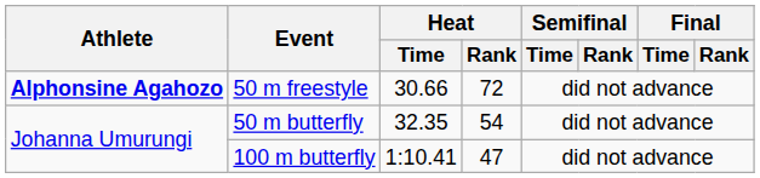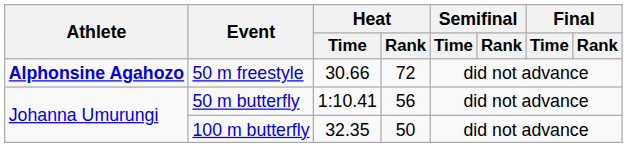 <table class=wikitable style="font-size:90%">
 <tr>
 <th rowspan="2">Athlete</th>
 <th rowspan="2">Event</th>
 <th colspan="2">Heat</th>
 <th colspan="2">Semifinal</th>
 <th colspan="2">Final</th>
 </tr>
 <tr style="font-size:95%">
 <th>Time</th>
 <th>Rank</th>
 <th>Time</th>
 <th>Rank</th>
 <th>Time</th>
 <th>Rank</th>
 </tr>
 <tr align=center>
 <td align=left><strong><a href='#'>Alphonsine Agahozo</a></strong></td>
 <td align=left><a href='#'>50 m freestyle</a></td>
 <td>30.66</td>
 <td>72</td>
 <td colspan=4>did not advance</td>
 </tr>
 <tr align=center>
 <td align=left rowspan=2><a href='#'>Johanna Umurungi</a></td>
 <td align=left><a href='#'>50 m butterfly</a></td>
-<td>32.35</td>
-<td>54</td>
+<td>1:10.41</td>
+<td>56</td>
 <td colspan=4>did not advance</td>
 </tr>
 <tr align=center>
 <td align=left><a href='#'>100 m butterfly</a></td>
-<td>1:10.41</td>
-<td>47</td>
+<td>32.35</td>
+<td>50</td>
 <td colspan=4>did not advance</td>
 </tr>
 </table>
